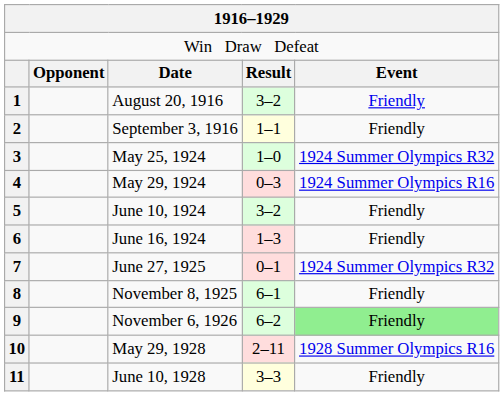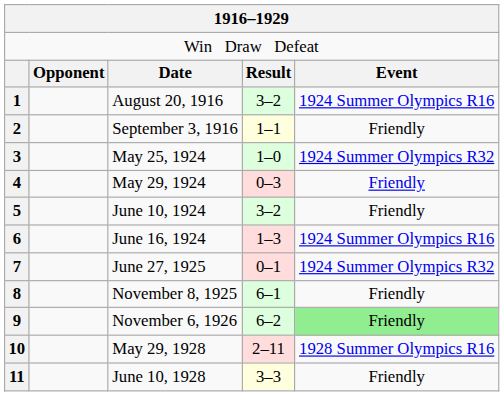 <table class="wikitable collapsible collapsed" style="font-size: 90%">
 <tr>
 <th colspan="5" style="width:400px;">1916–1929</th>
 </tr>
 <tr>
 <td style="text-align:center;" colspan="5"> Win   Draw   Defeat</td>
 </tr>
 <tr>
 <th></th>
 <th>Opponent</th>
 <th>Date</th>
 <th>Result</th>
 <th>Event</th>
 </tr>
 <tr>
 <th>1</th>
 <td></td>
 <td>August 20, 1916</td>
 <td style="background:#dfd; text-align:center;">3–2</td>
-<td style="text-align:center;"> <a href='#'>Friendly</a></td>
+<td style="text-align:center;"> <a href='#'>1924 Summer Olympics R16</a></td>
 </tr>
 <tr>
 <th>2</th>
 <td></td>
 <td>September 3, 1916</td>
 <td style="background:#ffd; text-align:center;">1–1</td>
 <td style="text-align:center;"> Friendly</td>
 </tr>
 <tr>
 <th>3</th>
 <td></td>
 <td>May 25, 1924</td>
 <td style="background:#dfd; text-align:center;">1–0</td>
 <td style="text-align:center;"> <a href='#'>1924 Summer Olympics R32</a></td>
 </tr>
 <tr>
 <th>4</th>
 <td></td>
 <td>May 29, 1924</td>
 <td style="background:#fdd; text-align:center;">0–3</td>
-<td style="text-align:center;"> <a href='#'>1924 Summer Olympics R16</a></td>
+<td style="text-align:center;"> <a href='#'>Friendly</a></td>
 </tr>
 <tr>
 <th>5</th>
 <td></td>
 <td>June 10, 1924</td>
 <td style="background:#dfd; text-align:center;">3–2</td>
 <td style="text-align:center;"> Friendly</td>
 </tr>
 <tr>
 <th>6</th>
 <td></td>
 <td>June 16, 1924</td>
 <td style="background:#fdd; text-align:center;">1–3</td>
-<td style="text-align:center;"> Friendly</td>
+<td style="text-align:center;"> <a href='#'>1924 Summer Olympics R16</a></td>
 </tr>
 <tr>
 <th>7</th>
 <td></td>
 <td>June 27, 1925</td>
 <td style="background:#fdd; text-align:center;">0–1</td>
 <td style="text-align:center;"> <a href='#'>1924 Summer Olympics R32</a></td>
 </tr>
 <tr>
 <th>8</th>
 <td></td>
 <td>November 8, 1925</td>
 <td style="background:#dfd; text-align:center;">6–1</td>
 <td style="text-align:center;"> Friendly</td>
 </tr>
 <tr>
 <th>9</th>
 <td></td>
 <td>November 6, 1926</td>
 <td style="background:#dfd; text-align:center;">6–2</td>
 <td style="background: lightgreen; text-align:center;"> Friendly</td>
 </tr>
 <tr>
 <th>10</th>
 <td></td>
 <td>May 29, 1928</td>
 <td style="background:#fdd; text-align:center;">2–11</td>
 <td style="text-align:center;"> <a href='#'>1928 Summer Olympics R16</a></td>
 </tr>
 <tr>
 <th>11</th>
 <td></td>
 <td>June 10, 1928</td>
 <td style="background:#ffd; text-align:center;">3–3</td>
 <td style="text-align:center;"> Friendly</td>
 </tr>
 </table>
